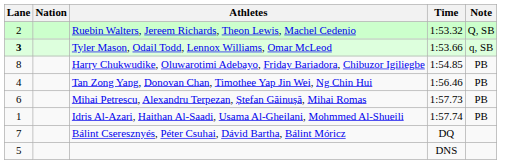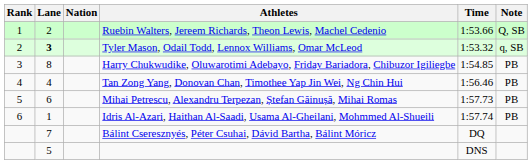 <table class="wikitable sortable" style="text-align:center">
 <tr>
+<th>Rank</th>
 <th>Lane</th>
 <th>Nation</th>
 <th>Athletes</th>
 <th>Time</th>
 <th>Note</th>
 </tr>
 <tr bgcolor=ccffcc>
+<td>1</td>
 <td>2</td>
 <td align=left></td>
 <td align=left><a href='#'>Ruebin Walters</a>, <a href='#'>Jereem Richards</a>, <a href='#'>Theon Lewis</a>, <a href='#'>Machel Cedenio</a></td>
-<td>1:53.32</td>
+<td>1:53.66</td>
 <td>Q, SB</td>
 </tr>
 <tr bgcolor=ddffdd>
+<td>2</td>
 <td><strong>3</strong></td>
 <td align=left></td>
 <td align=left><a href='#'>Tyler Mason</a>, <a href='#'>Odail Todd</a>, <a href='#'>Lennox Williams</a>, <a href='#'>Omar McLeod</a></td>
-<td>1:53.66</td>
+<td>1:53.32</td>
 <td>q, SB</td>
 </tr>
 <tr>
+<td>3</td>
 <td>8</td>
 <td align=left></td>
 <td align=left><a href='#'>Harry Chukwudike</a>, <a href='#'>Oluwarotimi Adebayo</a>, <a href='#'>Friday Bariadora</a>, <a href='#'>Chibuzor Igiliegbe</a></td>
 <td>1:54.85</td>
 <td>PB</td>
 </tr>
 <tr>
 <td>4</td>
+<td>4</td>
 <td align=left></td>
 <td align=left><a href='#'>Tan Zong Yang</a>, <a href='#'>Donovan Chan</a>, <a href='#'>Timothee Yap Jin Wei</a>, <a href='#'>Ng Chin Hui</a></td>
 <td>1:56.46</td>
 <td>PB</td>
 </tr>
 <tr>
+<td>5</td>
 <td>6</td>
 <td align=left></td>
 <td align=left><a href='#'>Mihai Petrescu</a>, <a href='#'>Alexandru Terpezan</a>, <a href='#'>Ștefan Găinușă</a>, <a href='#'>Mihai Romas</a></td>
 <td>1:57.73</td>
 <td>PB</td>
 </tr>
 <tr>
+<td>6</td>
 <td>1</td>
 <td align=left></td>
 <td align=left><a href='#'>Idris Al-Azari</a>, <a href='#'>Haithan Al-Saadi</a>, <a href='#'>Usama Al-Gheilani</a>, <a href='#'>Mohmmed Al-Shueili</a></td>
 <td>1:57.74</td>
 <td>PB</td>
 </tr>
 <tr>
+<td></td>
 <td>7</td>
 <td align=left></td>
 <td align=left><a href='#'>Bálint Cseresznyés</a>, <a href='#'>Péter Csuhai</a>, <a href='#'>Dávid Bartha</a>, <a href='#'>Bálint Móricz</a></td>
 <td>DQ</td>
 <td></td>
 </tr>
 <tr>
+<td></td>
 <td>5</td>
 <td align=left></td>
 <td></td>
 <td>DNS</td>
 <td></td>
 </tr>
 </table>
